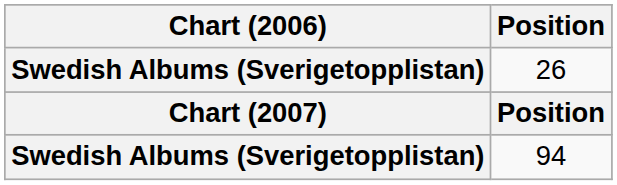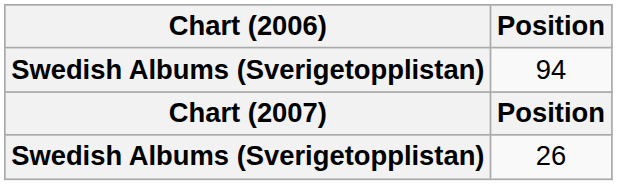 <table class="wikitable plainrowheaders" style="text-align:center">
 <tr>
 <th scope="col">Chart (2006)</th>
 <th scope="col">Position</th>
 </tr>
 <tr>
 <th scope="row">Swedish Albums (Sverigetopplistan)</th>
-<td>26</td>
+<td>94</td>
 </tr>
 <tr>
 <th scope="col">Chart (2007)</th>
 <th scope="col">Position</th>
 </tr>
 <tr>
 <th scope="row">Swedish Albums (Sverigetopplistan)</th>
-<td>94</td>
+<td>26</td>
 </tr>
 </table>
